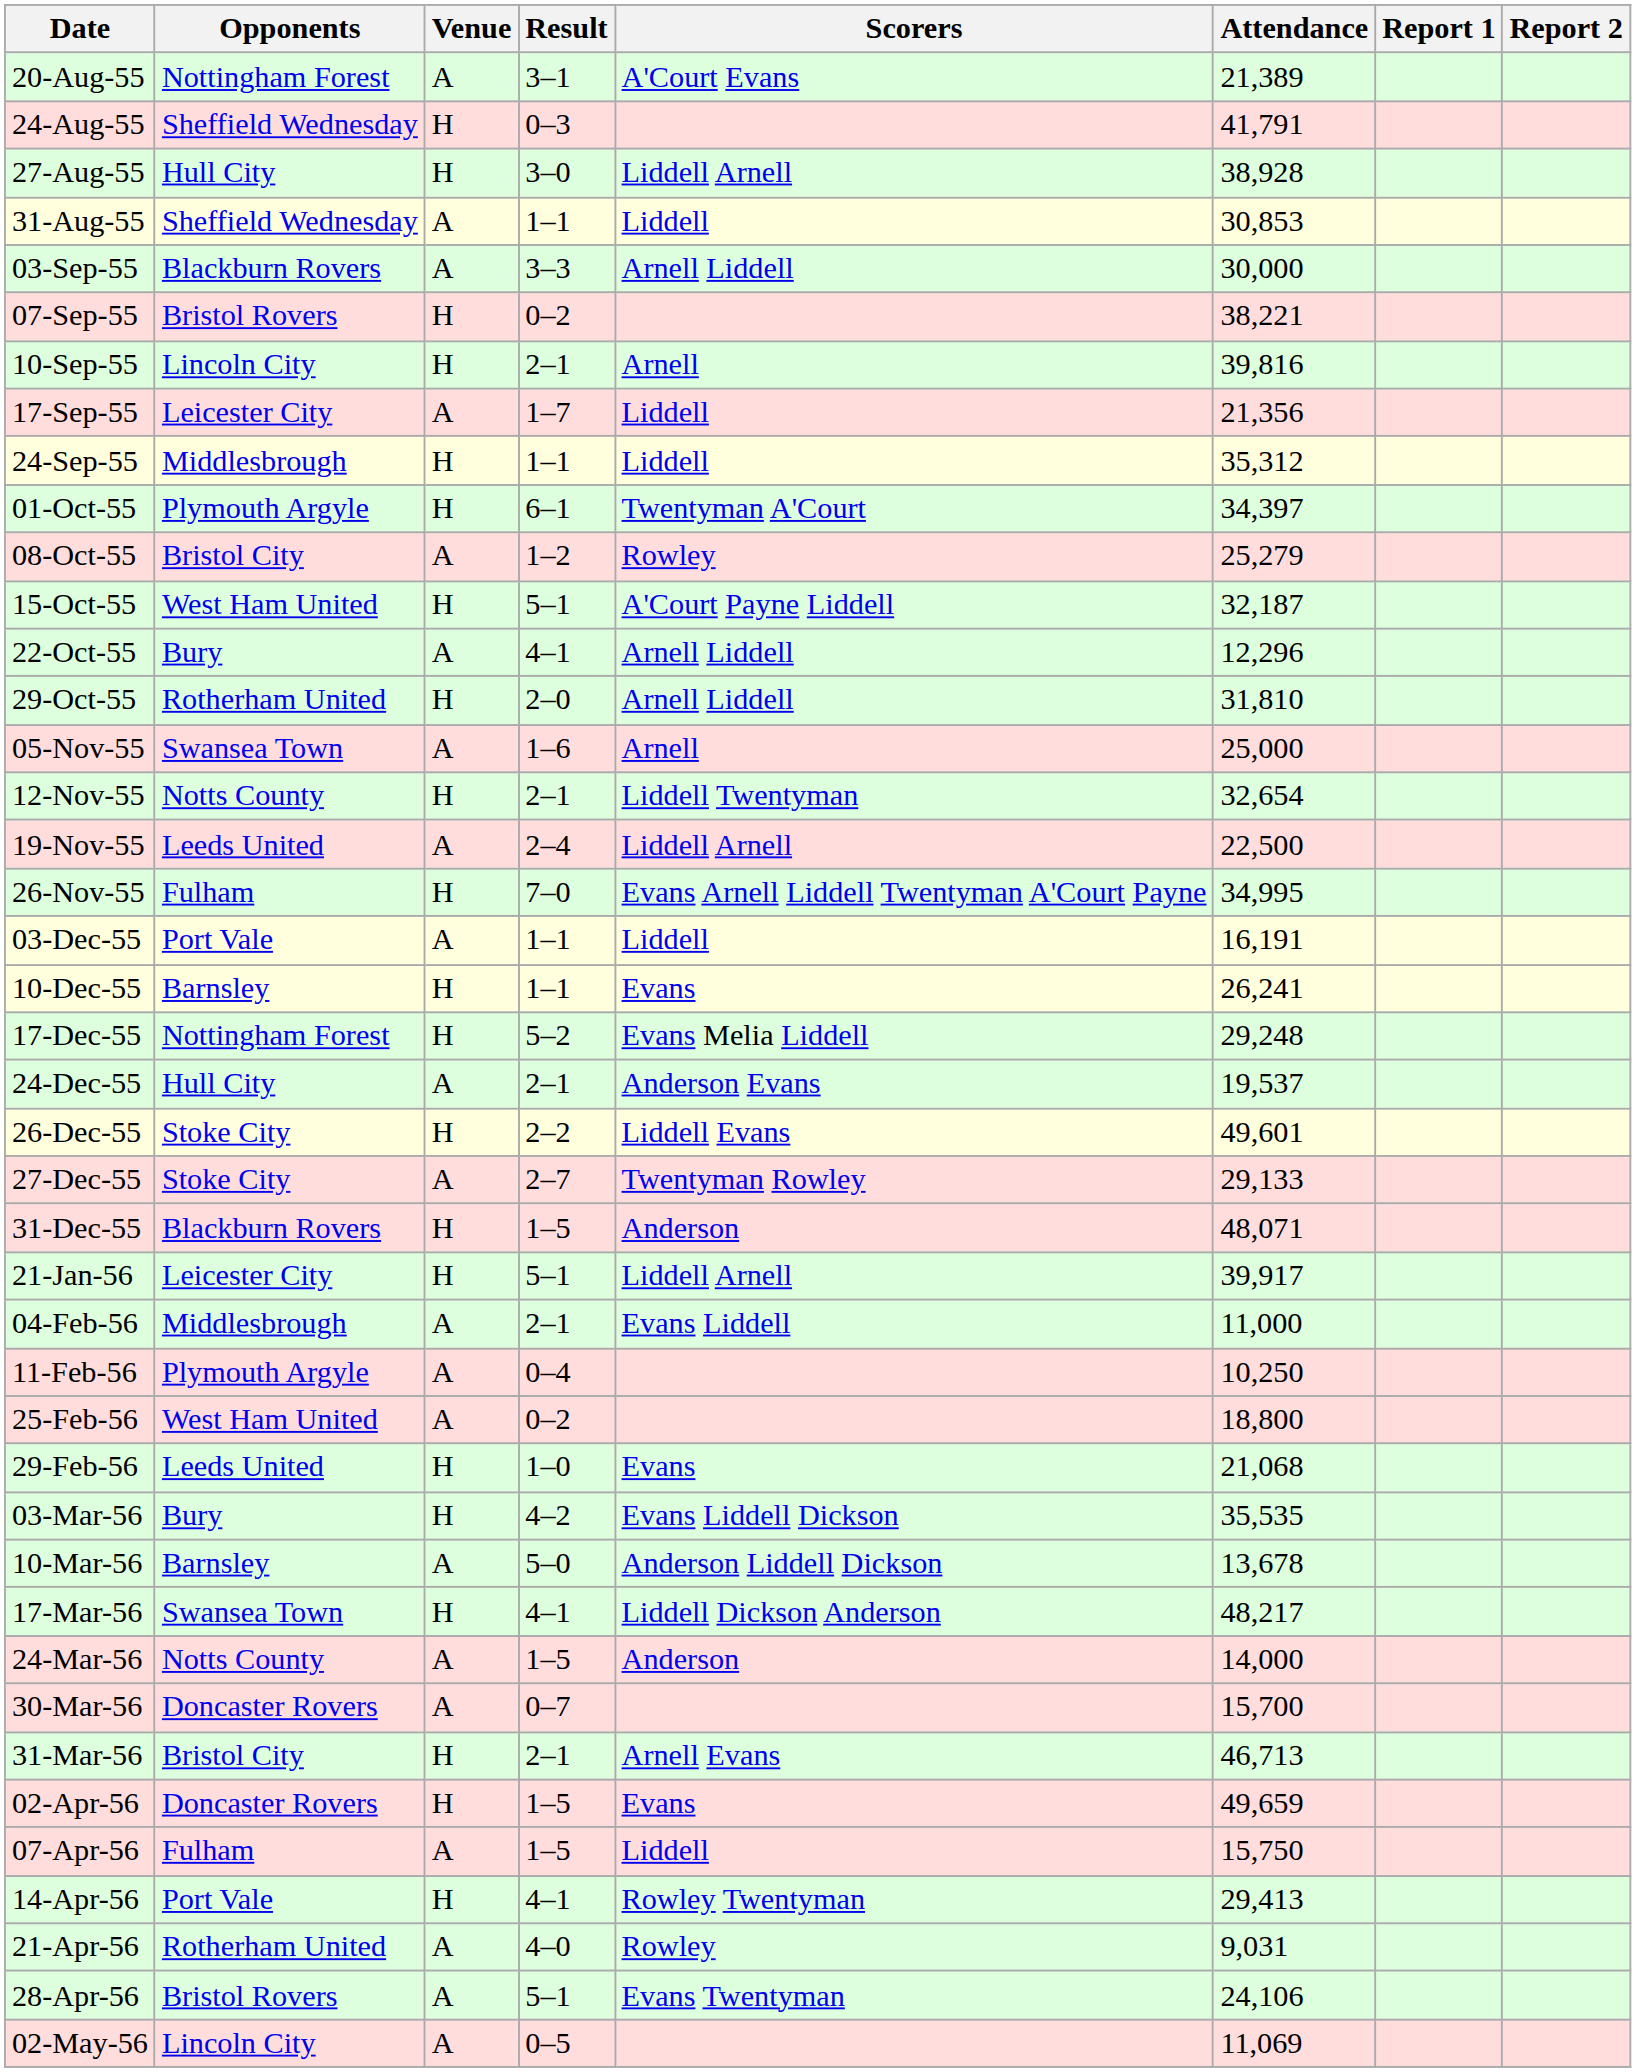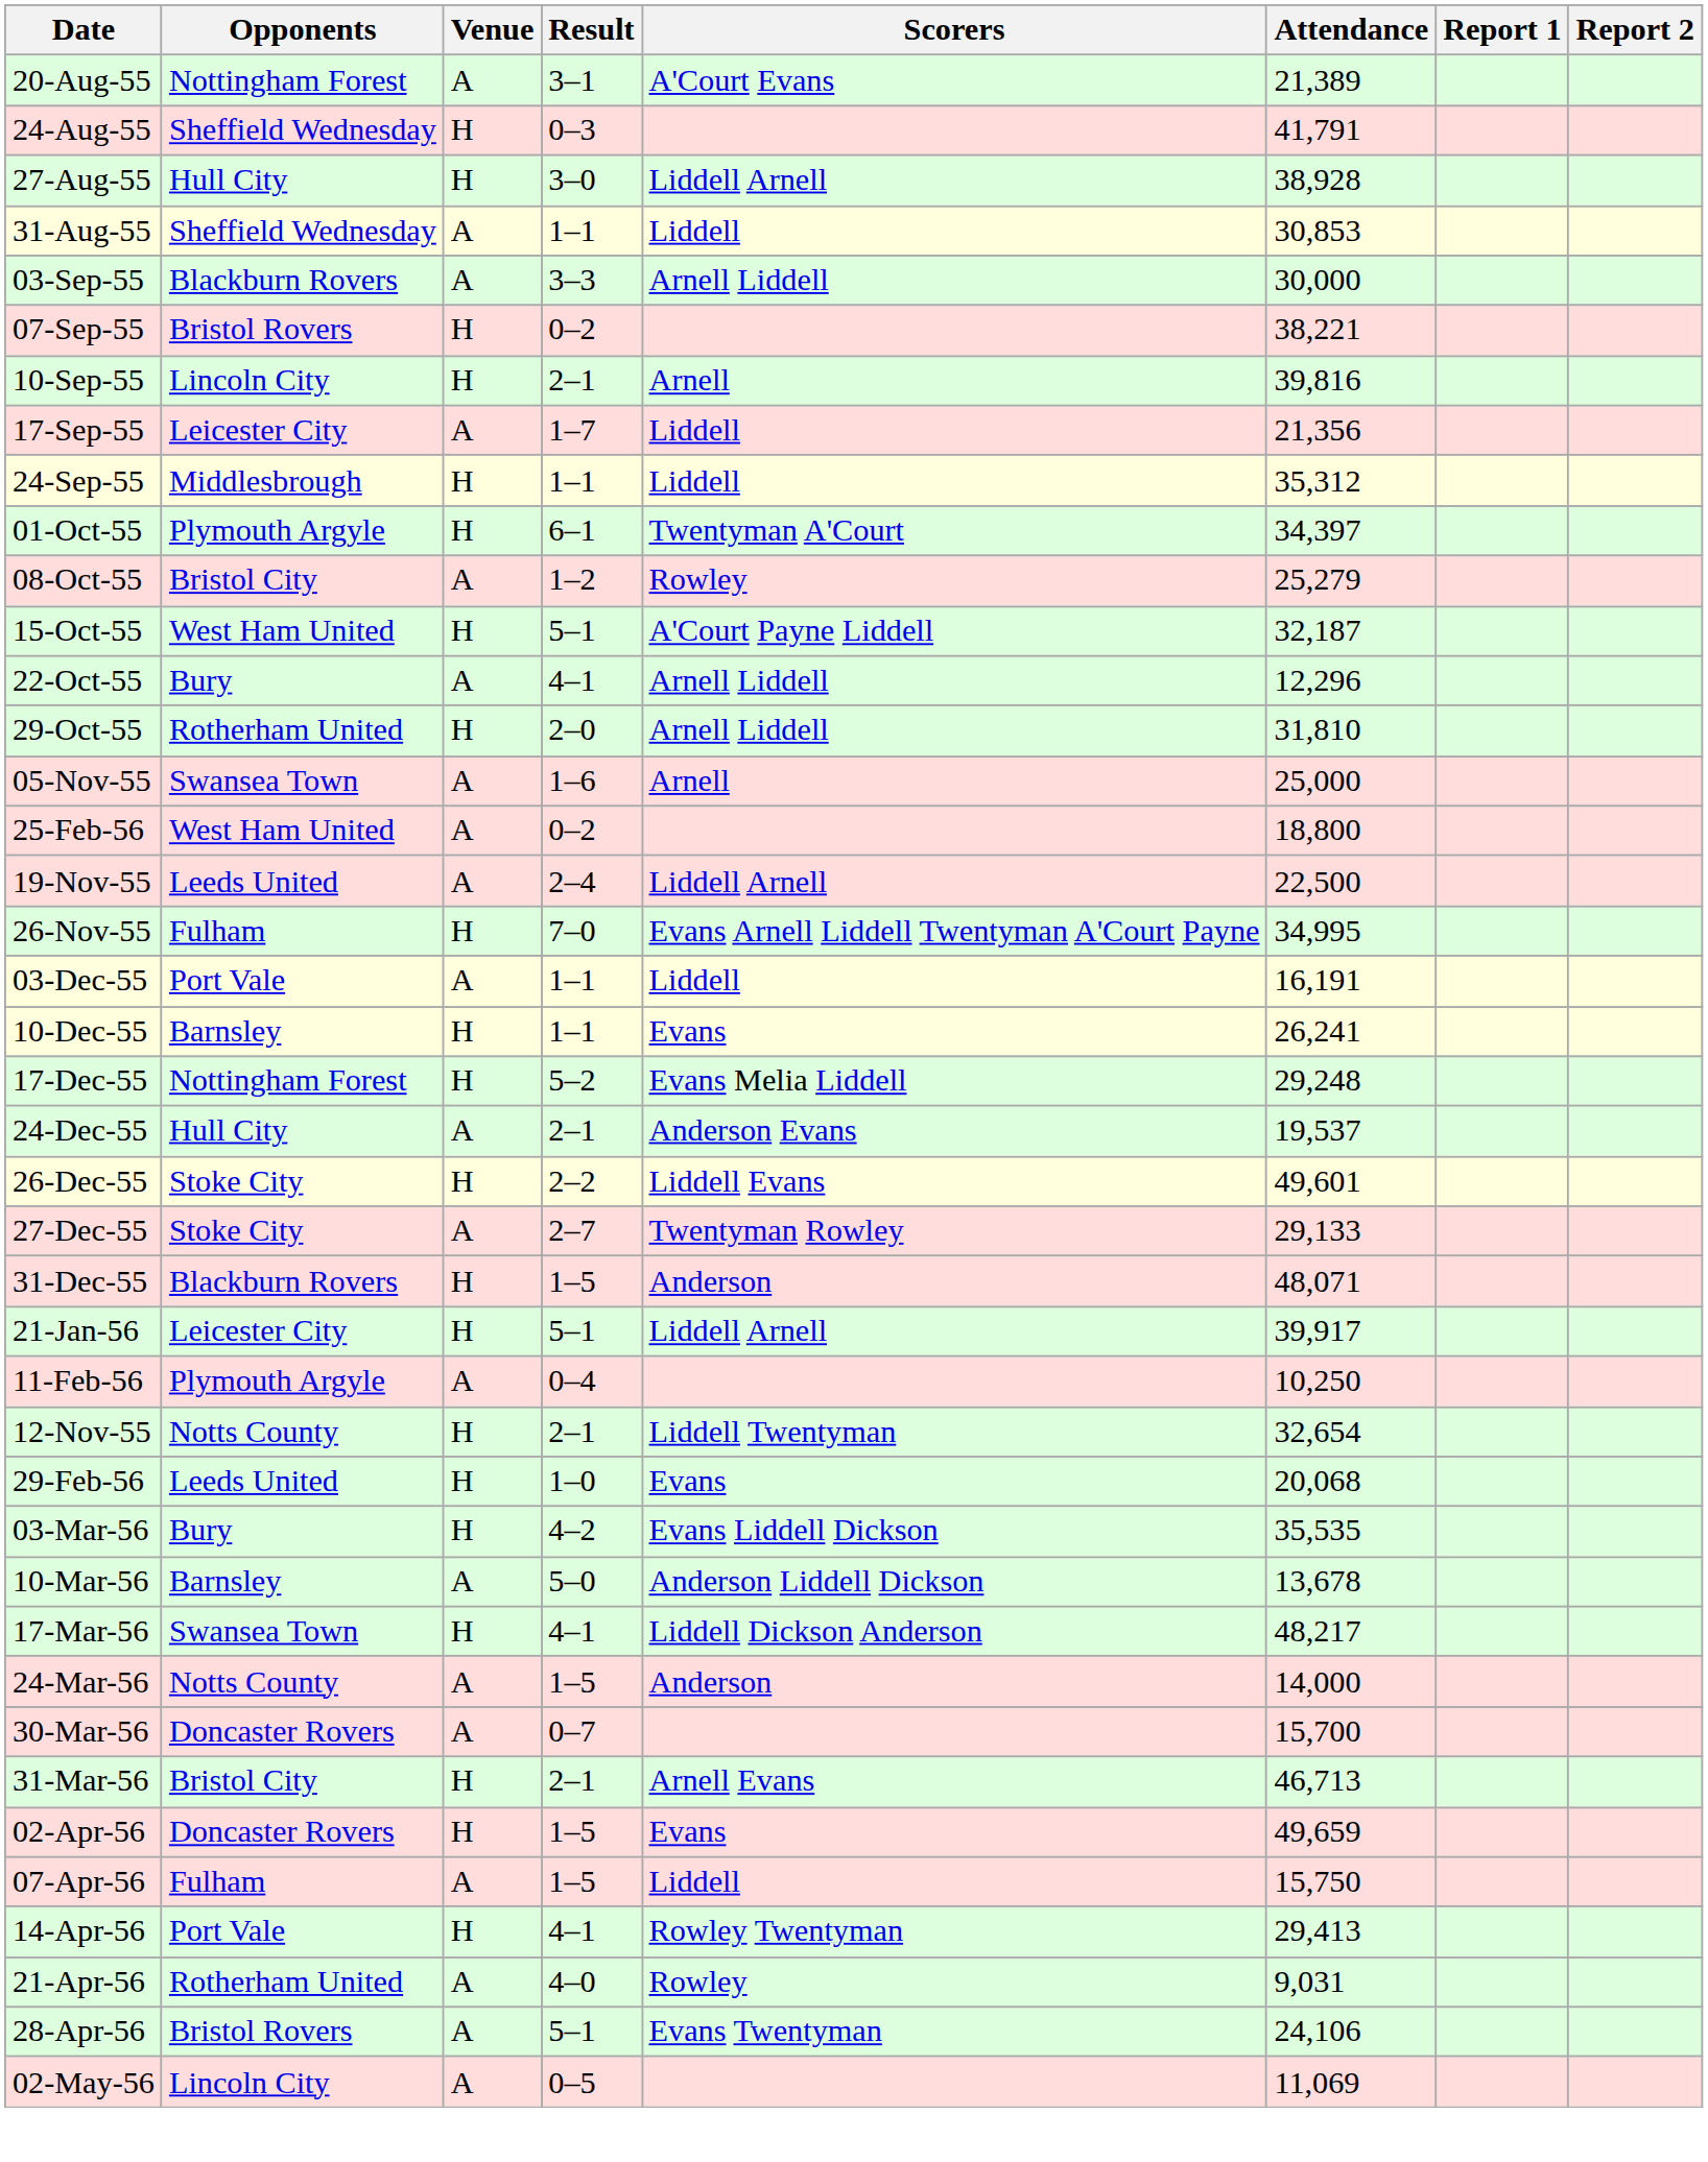 <table class=wikitable>
 <tr>
 <th>Date</th>
 <th>Opponents</th>
 <th>Venue</th>
 <th>Result</th>
 <th>Scorers</th>
 <th>Attendance</th>
 <th>Report 1</th>
 <th>Report 2</th>
 </tr>
 <tr bgcolor="#ddffdd">
 <td>20-Aug-55</td>
 <td><a href='#'>Nottingham Forest</a></td>
 <td>A</td>
 <td>3–1</td>
 <td><a href='#'>A'Court</a>  <a href='#'>Evans</a> </td>
 <td>21,389</td>
 <td></td>
 <td></td>
 </tr>
 <tr bgcolor="#ffdddd">
 <td>24-Aug-55</td>
 <td><a href='#'>Sheffield Wednesday</a></td>
 <td>H</td>
 <td>0–3</td>
 <td></td>
 <td>41,791</td>
 <td></td>
 <td></td>
 </tr>
 <tr bgcolor="#ddffdd">
 <td>27-Aug-55</td>
 <td><a href='#'>Hull City</a></td>
 <td>H</td>
 <td>3–0</td>
 <td><a href='#'>Liddell</a>  <a href='#'>Arnell</a> </td>
 <td>38,928</td>
 <td></td>
 <td></td>
 </tr>
 <tr bgcolor="#ffffdd">
 <td>31-Aug-55</td>
 <td><a href='#'>Sheffield Wednesday</a></td>
 <td>A</td>
 <td>1–1</td>
 <td><a href='#'>Liddell</a> </td>
 <td>30,853</td>
 <td></td>
 <td></td>
 </tr>
 <tr bgcolor="#ddffdd">
 <td>03-Sep-55</td>
 <td><a href='#'>Blackburn Rovers</a></td>
 <td>A</td>
 <td>3–3</td>
 <td><a href='#'>Arnell</a>  <a href='#'>Liddell</a> </td>
 <td>30,000</td>
 <td></td>
 <td></td>
 </tr>
 <tr bgcolor="#ffdddd">
 <td>07-Sep-55</td>
 <td><a href='#'>Bristol Rovers</a></td>
 <td>H</td>
 <td>0–2</td>
 <td></td>
 <td>38,221</td>
 <td></td>
 <td></td>
 </tr>
 <tr bgcolor="#ddffdd">
 <td>10-Sep-55</td>
 <td><a href='#'>Lincoln City</a></td>
 <td>H</td>
 <td>2–1</td>
 <td><a href='#'>Arnell</a> </td>
 <td>39,816</td>
 <td></td>
 <td></td>
 </tr>
 <tr bgcolor="#ffdddd">
 <td>17-Sep-55</td>
 <td><a href='#'>Leicester City</a></td>
 <td>A</td>
 <td>1–7</td>
 <td><a href='#'>Liddell</a> </td>
 <td>21,356</td>
 <td></td>
 <td></td>
 </tr>
 <tr bgcolor="#ffffdd">
 <td>24-Sep-55</td>
 <td><a href='#'>Middlesbrough</a></td>
 <td>H</td>
 <td>1–1</td>
 <td><a href='#'>Liddell</a> </td>
 <td>35,312</td>
 <td></td>
 <td></td>
 </tr>
 <tr bgcolor="#ddffdd">
 <td>01-Oct-55</td>
 <td><a href='#'>Plymouth Argyle</a></td>
 <td>H</td>
 <td>6–1</td>
 <td><a href='#'>Twentyman</a>  <a href='#'>A'Court</a></td>
 <td>34,397</td>
 <td></td>
 <td></td>
 </tr>
 <tr bgcolor="#ffdddd">
 <td>08-Oct-55</td>
 <td><a href='#'>Bristol City</a></td>
 <td>A</td>
 <td>1–2</td>
 <td><a href='#'>Rowley</a> </td>
 <td>25,279</td>
 <td></td>
 <td></td>
 </tr>
 <tr bgcolor="#ddffdd">
 <td>15-Oct-55</td>
 <td><a href='#'>West Ham United</a></td>
 <td>H</td>
 <td>5–1</td>
 <td><a href='#'>A'Court</a>  <a href='#'>Payne</a>  <a href='#'>Liddell</a> </td>
 <td>32,187</td>
 <td></td>
 <td></td>
 </tr>
 <tr bgcolor="#ddffdd">
 <td>22-Oct-55</td>
 <td><a href='#'>Bury</a></td>
 <td>A</td>
 <td>4–1</td>
 <td><a href='#'>Arnell</a>  <a href='#'>Liddell</a> </td>
 <td>12,296</td>
 <td></td>
 <td></td>
 </tr>
 <tr bgcolor="#ddffdd">
 <td>29-Oct-55</td>
 <td><a href='#'>Rotherham United</a></td>
 <td>H</td>
 <td>2–0</td>
 <td><a href='#'>Arnell</a>  <a href='#'>Liddell</a></td>
 <td>31,810</td>
 <td></td>
 <td></td>
 </tr>
 <tr bgcolor="#ffdddd">
 <td>05-Nov-55</td>
 <td><a href='#'>Swansea Town</a></td>
 <td>A</td>
 <td>1–6</td>
 <td><a href='#'>Arnell</a> </td>
 <td>25,000</td>
 <td></td>
 <td></td>
 </tr>
-<tr bgcolor="#ddffdd">
-<td>12-Nov-55</td>
-<td><a href='#'>Notts County</a></td>
-<td>H</td>
-<td>2–1</td>
-<td><a href='#'>Liddell</a>  <a href='#'>Twentyman</a> </td>
-<td>32,654</td>
+<tr bgcolor="#ffdddd">
+<td>25-Feb-56</td>
+<td><a href='#'>West Ham United</a></td>
+<td>A</td>
+<td>0–2</td>
+<td></td>
+<td>18,800</td>
 <td></td>
 <td></td>
 </tr>
 <tr bgcolor="#ffdddd">
 <td>19-Nov-55</td>
 <td><a href='#'>Leeds United</a></td>
 <td>A</td>
 <td>2–4</td>
 <td><a href='#'>Liddell</a>  <a href='#'>Arnell</a> </td>
 <td>22,500</td>
 <td></td>
 <td></td>
 </tr>
 <tr bgcolor="#ddffdd">
 <td>26-Nov-55</td>
 <td><a href='#'>Fulham</a></td>
 <td>H</td>
 <td>7–0</td>
 <td><a href='#'>Evans</a>  <a href='#'>Arnell</a>  <a href='#'>Liddell</a>  <a href='#'>Twentyman</a>  <a href='#'>A'Court</a>  <a href='#'>Payne</a> </td>
 <td>34,995</td>
 <td></td>
 <td></td>
 </tr>
 <tr bgcolor="#ffffdd">
 <td>03-Dec-55</td>
 <td><a href='#'>Port Vale</a></td>
 <td>A</td>
 <td>1–1</td>
 <td><a href='#'>Liddell</a> </td>
 <td>16,191</td>
 <td></td>
 <td></td>
 </tr>
 <tr bgcolor="#ffffdd">
 <td>10-Dec-55</td>
 <td><a href='#'>Barnsley</a></td>
 <td>H</td>
 <td>1–1</td>
 <td><a href='#'>Evans</a> </td>
 <td>26,241</td>
 <td></td>
 <td></td>
 </tr>
 <tr bgcolor="#ddffdd">
 <td>17-Dec-55</td>
 <td><a href='#'>Nottingham Forest</a></td>
 <td>H</td>
 <td>5–2</td>
 <td><a href='#'>Evans</a>  Melia  <a href='#'>Liddell</a> </td>
 <td>29,248</td>
 <td></td>
 <td></td>
 </tr>
 <tr bgcolor="#ddffdd">
 <td>24-Dec-55</td>
 <td><a href='#'>Hull City</a></td>
 <td>A</td>
 <td>2–1</td>
 <td><a href='#'>Anderson</a>  <a href='#'>Evans</a> </td>
 <td>19,537</td>
 <td></td>
 <td></td>
 </tr>
 <tr bgcolor="#ffffdd">
 <td>26-Dec-55</td>
 <td><a href='#'>Stoke City</a></td>
 <td>H</td>
 <td>2–2</td>
 <td><a href='#'>Liddell</a>  <a href='#'>Evans</a> </td>
 <td>49,601</td>
 <td></td>
 <td></td>
 </tr>
 <tr bgcolor="#ffdddd">
 <td>27-Dec-55</td>
 <td><a href='#'>Stoke City</a></td>
 <td>A</td>
 <td>2–7</td>
 <td><a href='#'>Twentyman</a>  <a href='#'>Rowley</a> </td>
 <td>29,133</td>
 <td></td>
 <td></td>
 </tr>
 <tr bgcolor="#ffdddd">
 <td>31-Dec-55</td>
 <td><a href='#'>Blackburn Rovers</a></td>
 <td>H</td>
 <td>1–5</td>
 <td><a href='#'>Anderson</a> </td>
 <td>48,071</td>
 <td></td>
 <td></td>
 </tr>
 <tr bgcolor="#ddffdd">
 <td>21-Jan-56</td>
 <td><a href='#'>Leicester City</a></td>
 <td>H</td>
 <td>5–1</td>
 <td><a href='#'>Liddell</a>  <a href='#'>Arnell</a> </td>
 <td>39,917</td>
 <td></td>
 <td></td>
 </tr>
-<tr bgcolor="#ddffdd">
-<td>04-Feb-56</td>
-<td><a href='#'>Middlesbrough</a></td>
-<td>A</td>
-<td>2–1</td>
-<td><a href='#'>Evans</a>  <a href='#'>Liddell</a> </td>
-<td>11,000</td>
-<td></td>
-<td></td>
-</tr>
 <tr bgcolor="#ffdddd">
 <td>11-Feb-56</td>
 <td><a href='#'>Plymouth Argyle</a></td>
 <td>A</td>
 <td>0–4</td>
 <td></td>
 <td>10,250</td>
 <td></td>
 <td></td>
 </tr>
-<tr bgcolor="#ffdddd">
-<td>25-Feb-56</td>
-<td><a href='#'>West Ham United</a></td>
-<td>A</td>
-<td>0–2</td>
-<td></td>
-<td>18,800</td>
+<tr bgcolor="#ddffdd">
+<td>12-Nov-55</td>
+<td><a href='#'>Notts County</a></td>
+<td>H</td>
+<td>2–1</td>
+<td><a href='#'>Liddell</a>  <a href='#'>Twentyman</a> </td>
+<td>32,654</td>
 <td></td>
 <td></td>
 </tr>
 <tr bgcolor="#ddffdd">
 <td>29-Feb-56</td>
 <td><a href='#'>Leeds United</a></td>
 <td>H</td>
 <td>1–0</td>
 <td><a href='#'>Evans</a> </td>
-<td>21,068</td>
+<td>20,068</td>
 <td></td>
 <td></td>
 </tr>
 <tr bgcolor="#ddffdd">
 <td>03-Mar-56</td>
 <td><a href='#'>Bury</a></td>
 <td>H</td>
 <td>4–2</td>
 <td><a href='#'>Evans</a>  <a href='#'>Liddell</a>  <a href='#'>Dickson</a> </td>
 <td>35,535</td>
 <td></td>
 <td></td>
 </tr>
 <tr bgcolor="#ddffdd">
 <td>10-Mar-56</td>
 <td><a href='#'>Barnsley</a></td>
 <td>A</td>
 <td>5–0</td>
 <td><a href='#'>Anderson</a>  <a href='#'>Liddell</a>  <a href='#'>Dickson</a> </td>
 <td>13,678</td>
 <td></td>
 <td></td>
 </tr>
 <tr bgcolor="#ddffdd">
 <td>17-Mar-56</td>
 <td><a href='#'>Swansea Town</a></td>
 <td>H</td>
 <td>4–1</td>
 <td><a href='#'>Liddell</a>  <a href='#'>Dickson</a>  <a href='#'>Anderson</a> </td>
 <td>48,217</td>
 <td></td>
 <td></td>
 </tr>
 <tr bgcolor="#ffdddd">
 <td>24-Mar-56</td>
 <td><a href='#'>Notts County</a></td>
 <td>A</td>
 <td>1–5</td>
 <td><a href='#'>Anderson</a> </td>
 <td>14,000</td>
 <td></td>
 <td></td>
 </tr>
 <tr bgcolor="#ffdddd">
 <td>30-Mar-56</td>
 <td><a href='#'>Doncaster Rovers</a></td>
 <td>A</td>
 <td>0–7</td>
 <td></td>
 <td>15,700</td>
 <td></td>
 <td></td>
 </tr>
 <tr bgcolor="#ddffdd">
 <td>31-Mar-56</td>
 <td><a href='#'>Bristol City</a></td>
 <td>H</td>
 <td>2–1</td>
 <td><a href='#'>Arnell</a>  <a href='#'>Evans</a> </td>
 <td>46,713</td>
 <td></td>
 <td></td>
 </tr>
 <tr bgcolor="#ffdddd">
 <td>02-Apr-56</td>
 <td><a href='#'>Doncaster Rovers</a></td>
 <td>H</td>
 <td>1–5</td>
 <td><a href='#'>Evans</a> </td>
 <td>49,659</td>
 <td></td>
 <td></td>
 </tr>
 <tr bgcolor="#ffdddd">
 <td>07-Apr-56</td>
 <td><a href='#'>Fulham</a></td>
 <td>A</td>
 <td>1–5</td>
 <td><a href='#'>Liddell</a> </td>
 <td>15,750</td>
 <td></td>
 <td></td>
 </tr>
 <tr bgcolor="#ddffdd">
 <td>14-Apr-56</td>
 <td><a href='#'>Port Vale</a></td>
 <td>H</td>
 <td>4–1</td>
 <td><a href='#'>Rowley</a>  <a href='#'>Twentyman</a> </td>
 <td>29,413</td>
 <td></td>
 <td></td>
 </tr>
 <tr bgcolor="#ddffdd">
 <td>21-Apr-56</td>
 <td><a href='#'>Rotherham United</a></td>
 <td>A</td>
 <td>4–0</td>
 <td><a href='#'>Rowley</a> </td>
 <td>9,031</td>
 <td></td>
 <td></td>
 </tr>
 <tr bgcolor="#ddffdd">
 <td>28-Apr-56</td>
 <td><a href='#'>Bristol Rovers</a></td>
 <td>A</td>
 <td>5–1</td>
 <td><a href='#'>Evans</a>  <a href='#'>Twentyman</a> </td>
 <td>24,106</td>
 <td></td>
 <td></td>
 </tr>
 <tr bgcolor="#ffdddd">
 <td>02-May-56</td>
 <td><a href='#'>Lincoln City</a></td>
 <td>A</td>
 <td>0–5</td>
 <td></td>
 <td>11,069</td>
 <td></td>
 <td></td>
 </tr>
 </table>
